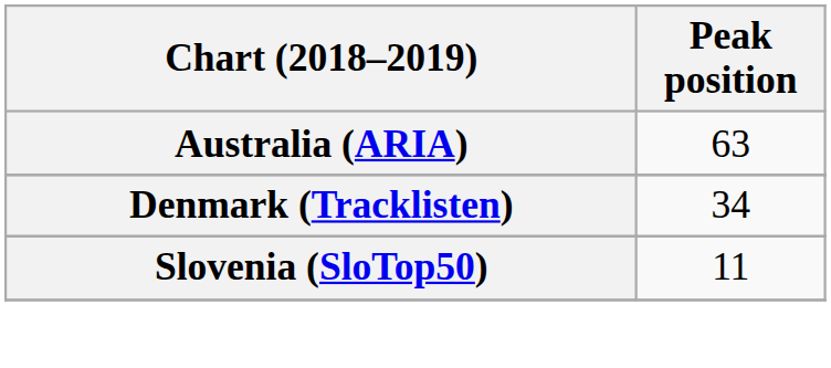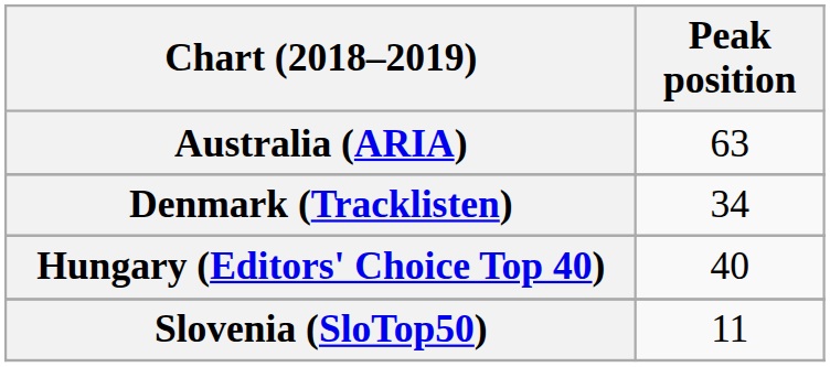 <table class="wikitable plainrowheaders">
 <tr>
 <th width=250>Chart (2018–2019)</th>
 <th width=69>Peak<br>position</th>
 </tr>
 <tr>
 <th scope="row">Australia (<a href='#'>ARIA</a>)</th>
 <td align=center>63</td>
 </tr>
 <tr>
 </tr>
 <tr>
 <th scope="row">Denmark (<a href='#'>Tracklisten</a>)</th>
 <td align=center>34</td>
 </tr>
 <tr>
 </tr>
 <tr>
+<th scope="row">Hungary (<a href='#'>Editors' Choice Top 40</a>)</th>
+<td align=center>40</td>
+</tr>
+<tr>
 </tr>
 <tr>
 </tr>
 <tr>
 </tr>
 <tr>
 <th scope="row">Slovenia (<a href='#'>SloTop50</a>)</th>
 <td align=center>11</td>
 </tr>
 <tr>
 </tr>
 </table>
